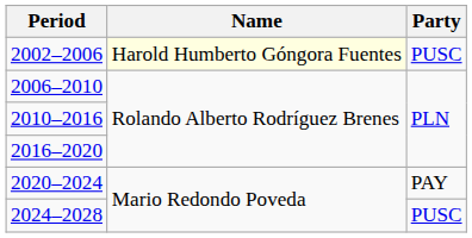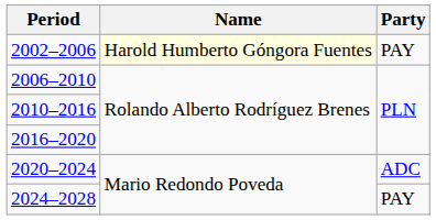 <table class="wikitable" style="margin:auto">
 <tr>
 <th>Period</th>
 <th>Name</th>
 <th>Party</th>
 </tr>
 <tr>
 <td><a href='#'>2002–2006</a></td>
 <td style="background: lightyellow;">Harold Humberto Góngora Fuentes</td>
-<td> <a href='#'>PUSC</a></td>
+<td> PAY</td>
 </tr>
 <tr>
 <td><a href='#'>2006–2010</a></td>
 <td rowspan="3">Rolando Alberto Rodríguez Brenes</td>
 <td rowspan="3"> <a href='#'>PLN</a></td>
 </tr>
 <tr>
 <td><a href='#'>2010–2016</a></td>
 </tr>
 <tr>
 <td><a href='#'>2016–2020</a></td>
 </tr>
 <tr>
 <td><a href='#'>2020–2024</a></td>
 <td rowspan="2">Mario Redondo Poveda</td>
-<td> PAY</td>
+<td> <a href='#'>ADC</a></td>
 </tr>
 <tr>
 <td><a href='#'>2024–2028</a></td>
-<td> <a href='#'>PUSC</a></td>
+<td> PAY</td>
 </tr>
 </table>
